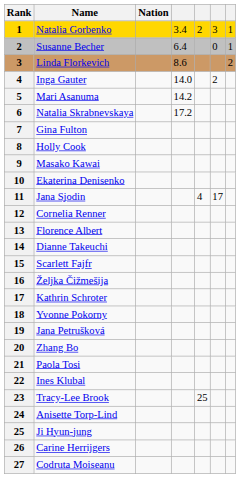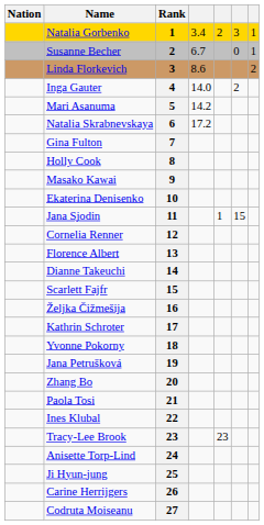 <table class="wikitable sortable">
 <tr>
+<th>Nation</th>
+<th>Name</th>
 <th>Rank</th>
-<th>Name</th>
-<th>Nation</th>
 <th></th>
 <th></th>
 <th></th>
 <th></th>
 </tr>
 <tr bgcolor=gold>
+<td></td>
+<td><a href='#'>Natalia Gorbenko</a></td>
 <td align=center><strong>1</strong></td>
-<td><a href='#'>Natalia Gorbenko</a></td>
-<td></td>
 <td>3.4</td>
 <td>2</td>
 <td>3</td>
 <td>1</td>
 </tr>
 <tr bgcolor=silver>
+<td></td>
+<td><a href='#'>Susanne Becher</a></td>
 <td align=center><strong>2</strong></td>
-<td><a href='#'>Susanne Becher</a></td>
-<td></td>
-<td>6.4</td>
+<td>6.7</td>
 <td></td>
 <td>0</td>
 <td>1</td>
 </tr>
 <tr bgcolor=cc9966>
+<td></td>
+<td><a href='#'>Linda Florkevich</a></td>
 <td align=center><strong>3</strong></td>
-<td><a href='#'>Linda Florkevich</a></td>
-<td></td>
 <td>8.6</td>
 <td></td>
 <td></td>
 <td>2</td>
 </tr>
 <tr>
+<td></td>
+<td><a href='#'>Inga Gauter</a></td>
 <th>4</th>
-<td><a href='#'>Inga Gauter</a></td>
-<td></td>
 <td>14.0</td>
 <td></td>
 <td>2</td>
 <td></td>
 </tr>
 <tr>
+<td></td>
+<td><a href='#'>Mari Asanuma</a></td>
 <th>5</th>
-<td><a href='#'>Mari Asanuma</a></td>
-<td></td>
 <td>14.2</td>
 <td></td>
 <td></td>
 <td></td>
 </tr>
 <tr>
+<td></td>
+<td><a href='#'>Natalia Skrabnevskaya</a></td>
 <th>6</th>
-<td><a href='#'>Natalia Skrabnevskaya</a></td>
-<td></td>
 <td>17.2</td>
 <td></td>
 <td></td>
 <td></td>
 </tr>
 <tr>
+<td></td>
+<td><a href='#'>Gina Fulton</a></td>
 <th>7</th>
-<td><a href='#'>Gina Fulton</a></td>
-<td></td>
 <td></td>
 <td></td>
 <td></td>
 <td></td>
 </tr>
 <tr>
+<td></td>
+<td><a href='#'>Holly Cook</a></td>
 <th>8</th>
-<td><a href='#'>Holly Cook</a></td>
-<td></td>
 <td></td>
 <td></td>
 <td></td>
 <td></td>
 </tr>
 <tr>
+<td></td>
+<td><a href='#'>Masako Kawai</a></td>
 <th>9</th>
-<td><a href='#'>Masako Kawai</a></td>
-<td></td>
 <td></td>
 <td></td>
 <td></td>
 <td></td>
 </tr>
 <tr>
+<td></td>
+<td><a href='#'>Ekaterina Denisenko</a></td>
 <th>10</th>
-<td><a href='#'>Ekaterina Denisenko</a></td>
-<td></td>
 <td></td>
 <td></td>
 <td></td>
 <td></td>
 </tr>
 <tr>
+<td></td>
+<td><a href='#'>Jana Sjodin</a></td>
 <th>11</th>
-<td><a href='#'>Jana Sjodin</a></td>
 <td></td>
-<td></td>
-<td>4</td>
-<td>17</td>
+<td>1</td>
+<td>15</td>
 <td></td>
 </tr>
 <tr>
+<td></td>
+<td><a href='#'>Cornelia Renner</a></td>
 <th>12</th>
-<td><a href='#'>Cornelia Renner</a></td>
-<td></td>
 <td></td>
 <td></td>
 <td></td>
 <td></td>
 </tr>
 <tr>
+<td></td>
+<td><a href='#'>Florence Albert</a></td>
 <th>13</th>
-<td><a href='#'>Florence Albert</a></td>
-<td></td>
 <td></td>
 <td></td>
 <td></td>
 <td></td>
 </tr>
 <tr>
+<td></td>
+<td><a href='#'>Dianne Takeuchi</a></td>
 <th>14</th>
-<td><a href='#'>Dianne Takeuchi</a></td>
-<td></td>
 <td></td>
 <td></td>
 <td></td>
 <td></td>
 </tr>
 <tr>
+<td></td>
+<td><a href='#'>Scarlett Fajfr</a></td>
 <th>15</th>
-<td><a href='#'>Scarlett Fajfr</a></td>
-<td></td>
 <td></td>
 <td></td>
 <td></td>
 <td></td>
 </tr>
 <tr>
+<td></td>
+<td><a href='#'>Željka Čižmešija</a></td>
 <th>16</th>
-<td><a href='#'>Željka Čižmešija</a></td>
-<td></td>
 <td></td>
 <td></td>
 <td></td>
 <td></td>
 </tr>
 <tr>
+<td></td>
+<td><a href='#'>Kathrin Schroter</a></td>
 <th>17</th>
-<td><a href='#'>Kathrin Schroter</a></td>
-<td></td>
 <td></td>
 <td></td>
 <td></td>
 <td></td>
 </tr>
 <tr>
+<td></td>
+<td><a href='#'>Yvonne Pokorny</a></td>
 <th>18</th>
-<td><a href='#'>Yvonne Pokorny</a></td>
-<td></td>
 <td></td>
 <td></td>
 <td></td>
 <td></td>
 </tr>
 <tr>
+<td></td>
+<td><a href='#'>Jana Petrušková</a></td>
 <th>19</th>
-<td><a href='#'>Jana Petrušková</a></td>
-<td></td>
 <td></td>
 <td></td>
 <td></td>
 <td></td>
 </tr>
 <tr>
+<td></td>
+<td><a href='#'>Zhang Bo</a></td>
 <th>20</th>
-<td><a href='#'>Zhang Bo</a></td>
-<td></td>
 <td></td>
 <td></td>
 <td></td>
 <td></td>
 </tr>
 <tr>
+<td></td>
+<td><a href='#'>Paola Tosi</a></td>
 <th>21</th>
-<td><a href='#'>Paola Tosi</a></td>
-<td></td>
 <td></td>
 <td></td>
 <td></td>
 <td></td>
 </tr>
 <tr>
+<td></td>
+<td><a href='#'>Ines Klubal</a></td>
 <th>22</th>
-<td><a href='#'>Ines Klubal</a></td>
-<td></td>
 <td></td>
 <td></td>
 <td></td>
 <td></td>
 </tr>
 <tr>
+<td></td>
+<td><a href='#'>Tracy-Lee Brook</a></td>
 <th>23</th>
-<td><a href='#'>Tracy-Lee Brook</a></td>
 <td></td>
-<td></td>
-<td>25</td>
+<td>23</td>
 <td></td>
 <td></td>
 </tr>
 <tr>
+<td></td>
+<td><a href='#'>Anisette Torp-Lind</a></td>
 <th>24</th>
-<td><a href='#'>Anisette Torp-Lind</a></td>
-<td></td>
 <td></td>
 <td></td>
 <td></td>
 <td></td>
 </tr>
 <tr>
+<td></td>
+<td><a href='#'>Ji Hyun-jung</a></td>
 <th>25</th>
-<td><a href='#'>Ji Hyun-jung</a></td>
-<td></td>
 <td></td>
 <td></td>
 <td></td>
 <td></td>
 </tr>
 <tr>
+<td></td>
+<td><a href='#'>Carine Herrijgers</a></td>
 <th>26</th>
-<td><a href='#'>Carine Herrijgers</a></td>
-<td></td>
 <td></td>
 <td></td>
 <td></td>
 <td></td>
 </tr>
 <tr>
+<td></td>
+<td><a href='#'>Codruta Moiseanu</a></td>
 <th>27</th>
-<td><a href='#'>Codruta Moiseanu</a></td>
-<td></td>
 <td></td>
 <td></td>
 <td></td>
 <td></td>
 </tr>
 </table>
